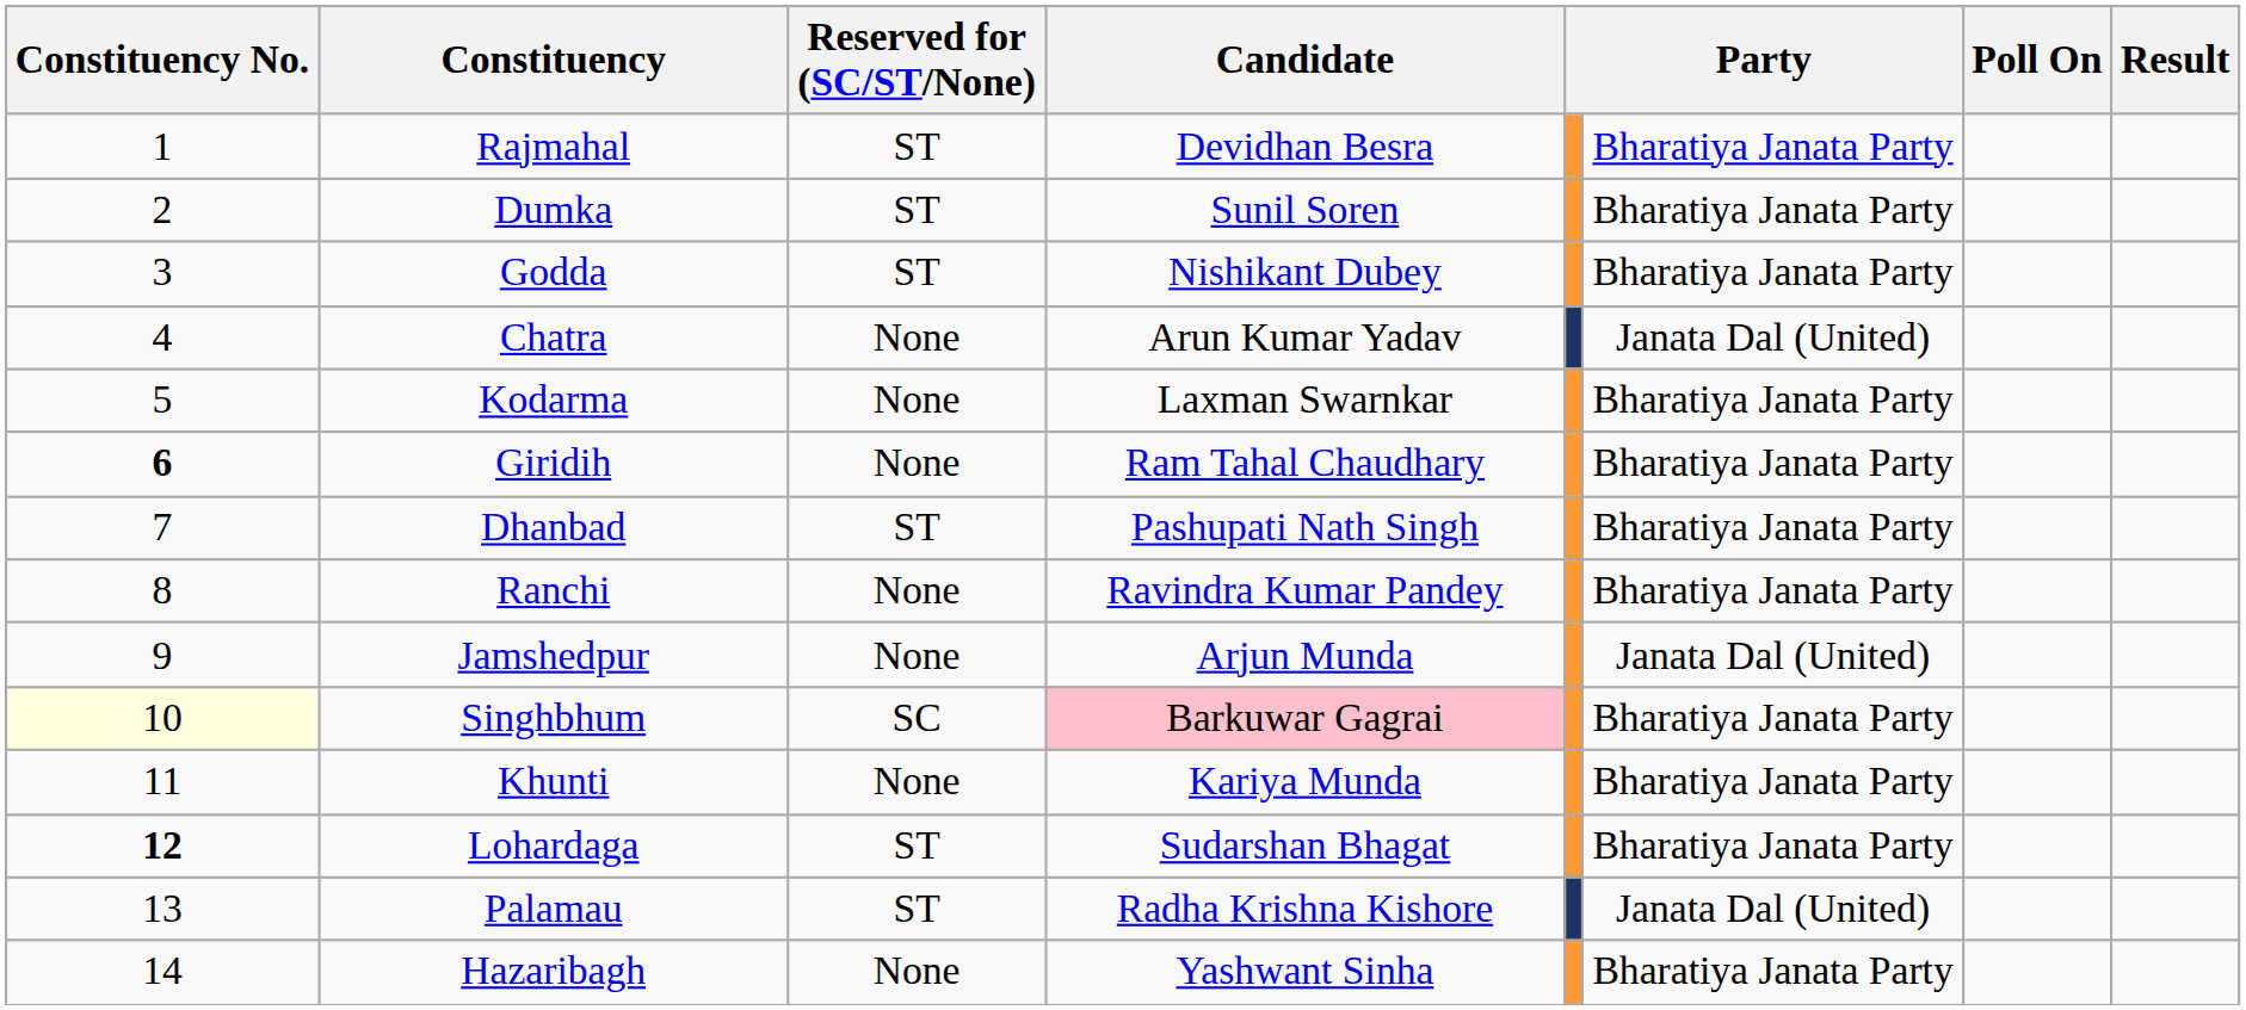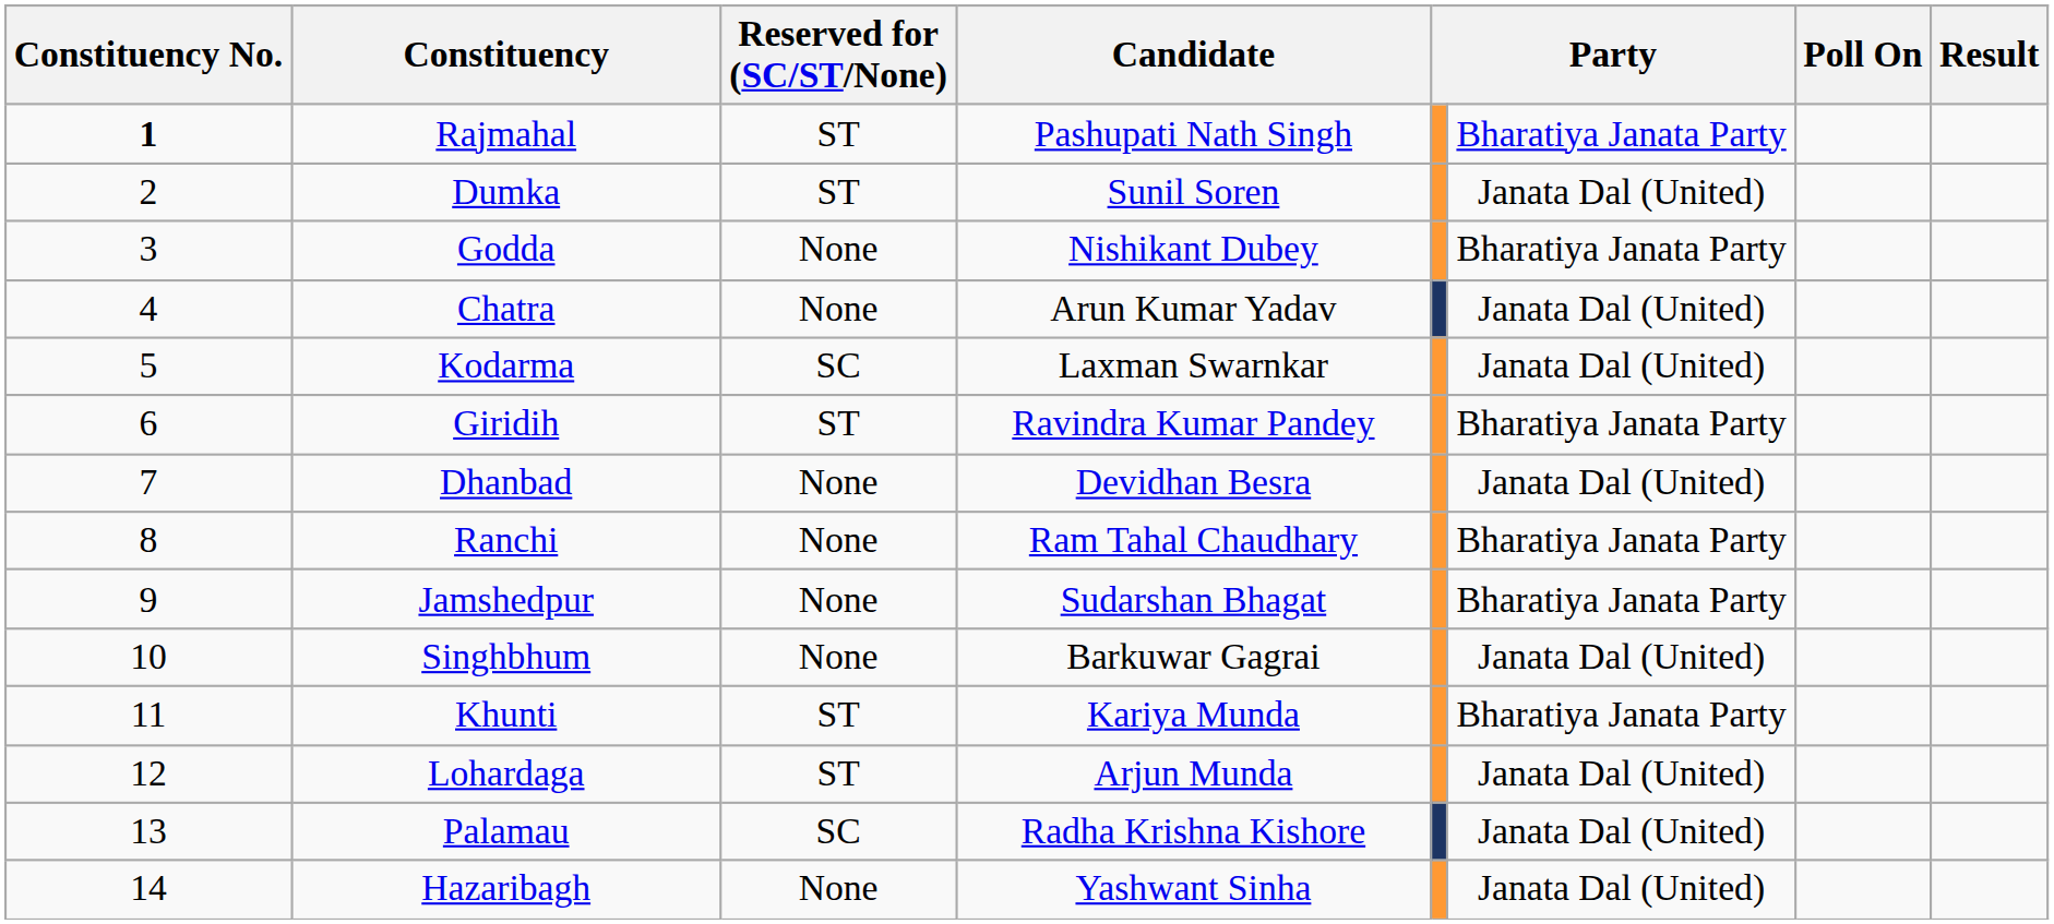 <table class="wikitable sortable" style="text-align:center">
 <tr>
 <th>Constituency No.</th>
 <th style="width:180px;">Constituency</th>
 <th>Reserved for<br>(<a href='#'>SC/ST</a>/None)</th>
 <th style="width:200px;">Candidate</th>
 <th colspan="2">Party</th>
 <th>Poll On</th>
 <th>Result</th>
 </tr>
 <tr>
-<td style="text-align:center;">1</td>
+<td style="text-align:center;"><strong>1</strong></td>
 <td><a href='#'>Rajmahal</a></td>
 <td>ST</td>
-<td><a href='#'>Devidhan Besra</a></td>
+<td><a href='#'>Pashupati Nath Singh</a></td>
 <td bgcolor=#FF9933></td>
 <td><a href='#'>Bharatiya Janata Party</a></td>
 <td></td>
 <td></td>
 </tr>
 <tr>
 <td style="text-align:center;">2</td>
 <td><a href='#'>Dumka</a></td>
 <td>ST</td>
 <td><a href='#'>Sunil Soren</a></td>
 <td bgcolor=#FF9933></td>
-<td>Bharatiya Janata Party</td>
+<td>Janata Dal (United)</td>
 <td></td>
 <td></td>
 </tr>
 <tr>
 <td style="text-align:center;">3</td>
 <td><a href='#'>Godda</a></td>
-<td>ST</td>
+<td>None</td>
 <td><a href='#'>Nishikant Dubey</a></td>
 <td bgcolor=#FF9933></td>
 <td>Bharatiya Janata Party</td>
 <td></td>
 <td></td>
 </tr>
 <tr>
 <td style="text-align:center;">4</td>
 <td><a href='#'>Chatra</a></td>
 <td>None</td>
 <td>Arun Kumar Yadav</td>
 <td bgcolor=#1D3463></td>
 <td>Janata Dal (United)</td>
 <td></td>
 <td></td>
 </tr>
 <tr>
 <td style="text-align:center;">5</td>
 <td><a href='#'>Kodarma</a></td>
-<td>None</td>
+<td>SC</td>
 <td>Laxman Swarnkar</td>
 <td bgcolor=#FF9933></td>
-<td>Bharatiya Janata Party</td>
+<td>Janata Dal (United)</td>
 <td></td>
 <td></td>
 </tr>
 <tr>
-<td style="text-align:center;"><strong>6</strong></td>
+<td style="text-align:center;">6</td>
 <td><a href='#'>Giridih</a></td>
-<td>None</td>
-<td><a href='#'>Ram Tahal Chaudhary</a></td>
+<td>ST</td>
+<td><a href='#'>Ravindra Kumar Pandey</a></td>
 <td bgcolor=#FF9933></td>
 <td>Bharatiya Janata Party</td>
 <td></td>
 <td></td>
 </tr>
 <tr>
 <td style="text-align:center;">7</td>
 <td><a href='#'>Dhanbad</a></td>
-<td>ST</td>
-<td><a href='#'>Pashupati Nath Singh</a></td>
+<td>None</td>
+<td><a href='#'>Devidhan Besra</a></td>
 <td bgcolor=#FF9933></td>
-<td>Bharatiya Janata Party</td>
+<td>Janata Dal (United)</td>
 <td></td>
 <td></td>
 </tr>
 <tr>
 <td style="text-align:center;">8</td>
 <td><a href='#'>Ranchi</a></td>
 <td>None</td>
-<td><a href='#'>Ravindra Kumar Pandey</a></td>
+<td><a href='#'>Ram Tahal Chaudhary</a></td>
 <td bgcolor=#FF9933></td>
 <td>Bharatiya Janata Party</td>
 <td></td>
 <td></td>
 </tr>
 <tr>
 <td style="text-align:center;">9</td>
 <td><a href='#'>Jamshedpur</a></td>
 <td>None</td>
+<td><a href='#'>Sudarshan Bhagat</a></td>
+<td bgcolor=#FF9933></td>
+<td>Bharatiya Janata Party</td>
+<td></td>
+<td></td>
+</tr>
+<tr>
+<td style="text-align:center;">10</td>
+<td><a href='#'>Singhbhum</a></td>
+<td>None</td>
+<td>Barkuwar Gagrai</td>
+<td bgcolor=#FF9933></td>
+<td>Janata Dal (United)</td>
+<td></td>
+<td></td>
+</tr>
+<tr>
+<td style="text-align:center;">11</td>
+<td><a href='#'>Khunti</a></td>
+<td>ST</td>
+<td><a href='#'>Kariya Munda</a></td>
+<td bgcolor=#FF9933></td>
+<td>Bharatiya Janata Party</td>
+<td></td>
+<td></td>
+</tr>
+<tr>
+<td style="text-align:center;">12</td>
+<td><a href='#'>Lohardaga</a></td>
+<td>ST</td>
 <td><a href='#'>Arjun Munda</a></td>
 <td bgcolor=#FF9933></td>
 <td>Janata Dal (United)</td>
 <td></td>
 <td></td>
 </tr>
 <tr>
-<td style="background: lightyellow; text-align:center;">10</td>
-<td><a href='#'>Singhbhum</a></td>
-<td>SC</td>
-<td style="background: pink;">Barkuwar Gagrai</td>
-<td bgcolor=#FF9933></td>
-<td>Bharatiya Janata Party</td>
-<td></td>
-<td></td>
-</tr>
-<tr>
-<td style="text-align:center;">11</td>
-<td><a href='#'>Khunti</a></td>
-<td>None</td>
-<td><a href='#'>Kariya Munda</a></td>
-<td bgcolor=#FF9933></td>
-<td>Bharatiya Janata Party</td>
-<td></td>
-<td></td>
-</tr>
-<tr>
-<td style="text-align:center;"><strong>12</strong></td>
-<td><a href='#'>Lohardaga</a></td>
-<td>ST</td>
-<td><a href='#'>Sudarshan Bhagat</a></td>
-<td bgcolor=#FF9933></td>
-<td>Bharatiya Janata Party</td>
-<td></td>
-<td></td>
-</tr>
-<tr>
 <td style="text-align:center;">13</td>
 <td><a href='#'>Palamau</a></td>
-<td>ST</td>
+<td>SC</td>
 <td><a href='#'>Radha Krishna Kishore</a></td>
 <td bgcolor=#1D3463></td>
 <td>Janata Dal (United)</td>
 <td></td>
 <td></td>
 </tr>
 <tr>
 <td style="text-align:center;">14</td>
 <td><a href='#'>Hazaribagh</a></td>
 <td>None</td>
 <td><a href='#'>Yashwant Sinha</a></td>
 <td bgcolor=#FF9933></td>
-<td>Bharatiya Janata Party</td>
+<td>Janata Dal (United)</td>
 <td></td>
 <td></td>
 </tr>
 </table>
